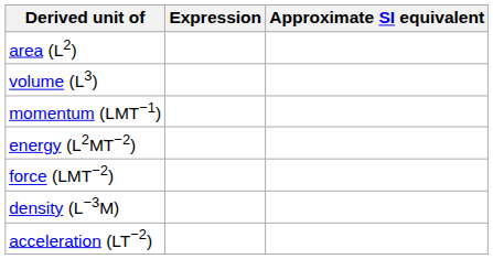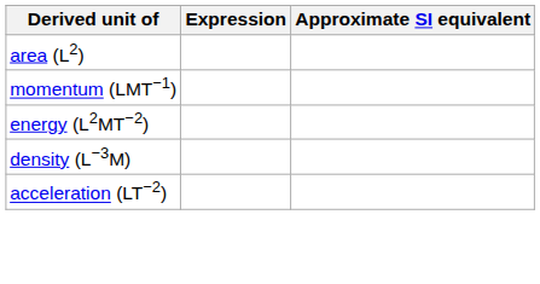 <table class="wikitable" style="margin:1em auto 1em auto; background:#fff;">
 <tr>
 <th>Derived unit of</th>
 <th>Expression</th>
 <th>Approximate <a href='#'>SI</a> equivalent</th>
 </tr>
 <tr style="text-align:left;">
 <td><a href='#'>area</a> (L<sup>2</sup>)</td>
-<td></td>
-<td></td>
-</tr>
-<tr style="text-align:left;">
-<td><a href='#'>volume</a> (L<sup>3</sup>)</td>
 <td></td>
 <td></td>
 </tr>
 <tr>
 <td><a href='#'>momentum</a> (LMT<sup>−1</sup>)</td>
 <td></td>
 <td></td>
 </tr>
 <tr>
 <td><a href='#'>energy</a> (L<sup>2</sup>MT<sup>−2</sup>)</td>
 <td></td>
 <td></td>
 </tr>
 <tr>
-<td><a href='#'>force</a> (LMT<sup>−2</sup>)</td>
-<td></td>
-<td></td>
-</tr>
-<tr>
 <td><a href='#'>density</a> (L<sup>−3</sup>M)</td>
 <td></td>
 <td></td>
 </tr>
 <tr>
 <td><a href='#'>acceleration</a> (LT<sup>−2</sup>)</td>
 <td></td>
 <td></td>
 </tr>
 </table>
